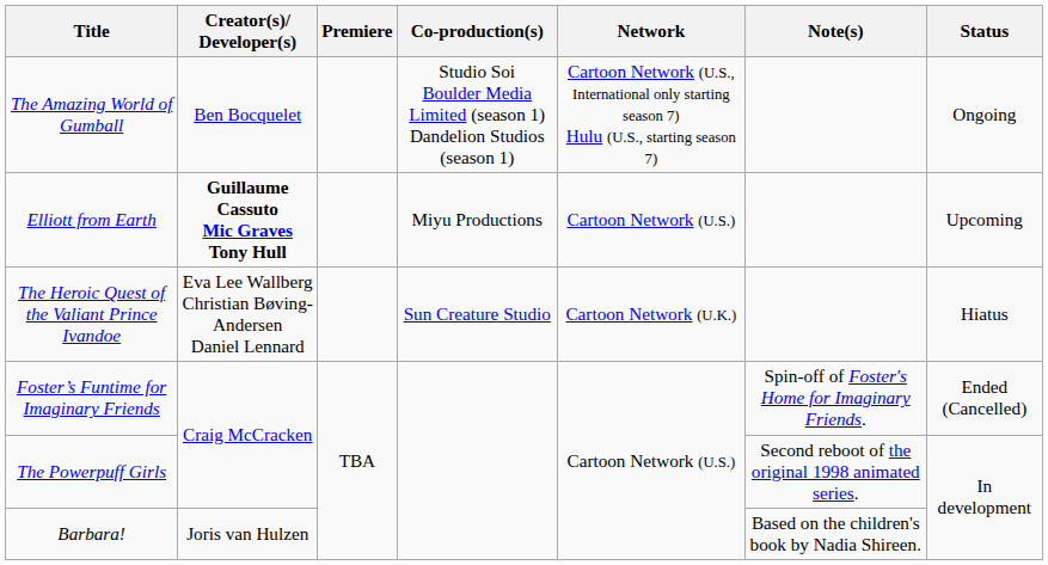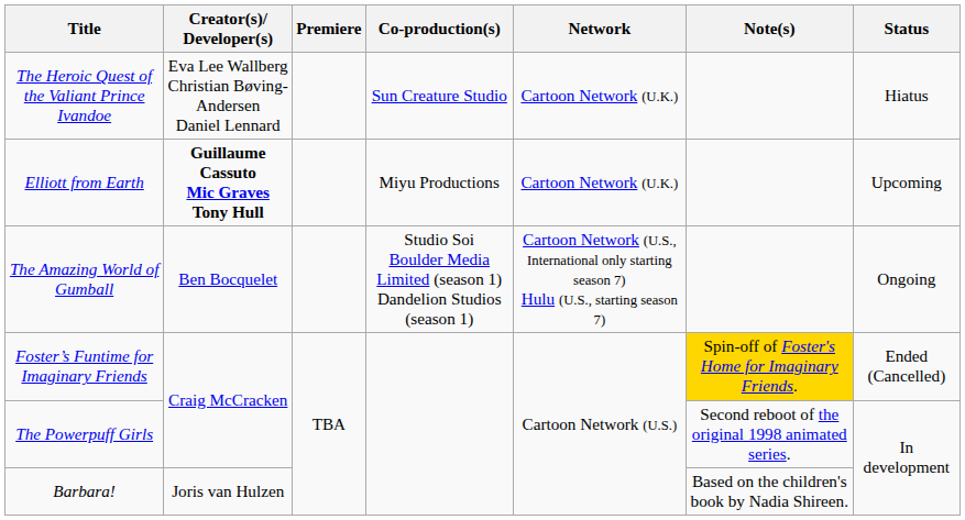 <table class="wikitable sortable" style="text-align:center; font-size:95%">
 <tr>
 <th>Title</th>
 <th>Creator(s)/<br>Developer(s)</th>
 <th>Premiere</th>
 <th>Co-production(s)</th>
 <th>Network</th>
 <th>Note(s)</th>
 <th>Status</th>
 </tr>
 <tr>
+<td><em><a href='#'>The Heroic Quest of the Valiant Prince Ivandoe</a></em></td>
+<td>Eva Lee Wallberg<br>Christian Bøving-Andersen<br>Daniel Lennard</td>
+<td></td>
+<td><a href='#'>Sun Creature Studio</a></td>
+<td><a href='#'>Cartoon Network</a> <small>(U.K.)</small></td>
+<td></td>
+<td>Hiatus</td>
+</tr>
+<tr>
+<td><em><a href='#'>Elliott from Earth</a></em></td>
+<td><strong>Guillaume Cassuto<br><a href='#'>Mic Graves</a><br>Tony Hull</strong></td>
+<td></td>
+<td>Miyu Productions</td>
+<td><a href='#'>Cartoon Network</a> <small>(U.K.)</small></td>
+<td></td>
+<td>Upcoming</td>
+</tr>
+<tr>
 <td><em><a href='#'>The Amazing World of Gumball</a></em></td>
 <td><a href='#'>Ben Bocquelet</a></td>
 <td></td>
 <td>Studio Soi<br><a href='#'>Boulder Media Limited</a> (season 1)<br>Dandelion Studios (season 1)</td>
 <td><a href='#'>Cartoon Network</a> <small>(U.S., International only starting season 7)</small><br><a href='#'>Hulu</a> <small>(U.S., starting season 7)</small></td>
 <td></td>
 <td>Ongoing</td>
 </tr>
 <tr>
-<td><em><a href='#'>Elliott from Earth</a></em></td>
-<td><strong>Guillaume Cassuto<br><a href='#'>Mic Graves</a><br>Tony Hull</strong></td>
-<td></td>
-<td>Miyu Productions</td>
-<td><a href='#'>Cartoon Network</a> <small>(U.S.)</small></td>
-<td></td>
-<td>Upcoming</td>
-</tr>
-<tr>
-<td><em><a href='#'>The Heroic Quest of the Valiant Prince Ivandoe</a></em></td>
-<td>Eva Lee Wallberg<br>Christian Bøving-Andersen<br>Daniel Lennard</td>
-<td></td>
-<td><a href='#'>Sun Creature Studio</a></td>
-<td><a href='#'>Cartoon Network</a> <small>(U.K.)</small></td>
-<td></td>
-<td>Hiatus</td>
-</tr>
-<tr>
 <td><em><a href='#'>Foster’s Funtime for Imaginary Friends</a></em></td>
 <td rowspan="2"><a href='#'>Craig McCracken</a></td>
 <td rowspan="3">TBA</td>
 <td rowspan="3"></td>
 <td rowspan="3">Cartoon Network <small>(U.S.)</small></td>
-<td>Spin-off of <em><a href='#'>Foster's Home for Imaginary Friends</a></em>.</td>
+<td style="background: gold;">Spin-off of <em><a href='#'>Foster's Home for Imaginary Friends</a></em>.</td>
 <td>Ended (Cancelled)</td>
 </tr>
 <tr>
 <td><em><a href='#'>The Powerpuff Girls</a></em></td>
 <td>Second reboot of <a href='#'>the original 1998 animated series</a>.</td>
 <td rowspan="2">In development</td>
 </tr>
 <tr>
 <td><em>Barbara!</em></td>
 <td>Joris van Hulzen</td>
 <td>Based on the children's book by Nadia Shireen.</td>
 </tr>
 </table>
